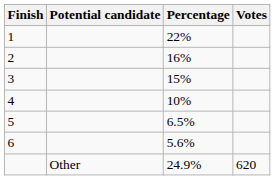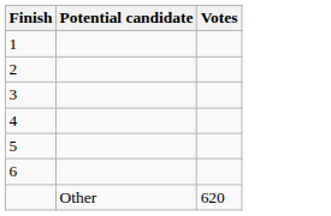 <table class="wikitable sortable">
 <tr>
 <th>Finish</th>
 <th>Potential candidate</th>
-<th>Percentage</th>
 <th>Votes</th>
 </tr>
 <tr>
 <td>1</td>
 <td></td>
-<td>22%</td>
 <td></td>
 </tr>
 <tr>
 <td>2</td>
 <td></td>
-<td>16%</td>
 <td></td>
 </tr>
 <tr>
 <td>3</td>
 <td></td>
-<td>15%</td>
 <td></td>
 </tr>
 <tr>
 <td>4</td>
 <td></td>
-<td>10%</td>
 <td></td>
 </tr>
 <tr>
 <td>5</td>
 <td></td>
-<td>6.5%</td>
 <td></td>
 </tr>
 <tr>
 <td>6</td>
 <td></td>
-<td>5.6%</td>
 <td></td>
 </tr>
 <tr>
 <td></td>
 <td>Other</td>
-<td>24.9%</td>
 <td>620</td>
 </tr>
 </table>
